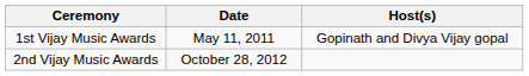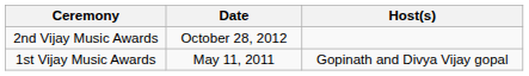 <table class="sortable wikitable" style="text-align: center">
 <tr>
 <th style="width:180px;">Ceremony</th>
 <th style="width:150px;">Date</th>
 <th style="width:250px;">Host(s)</th>
 </tr>
 <tr>
+<td>2nd Vijay Music Awards</td>
+<td>October 28, 2012</td>
+<td></td>
+</tr>
+<tr>
 <td>1st Vijay Music Awards</td>
 <td>May 11, 2011</td>
 <td>Gopinath and Divya Vijay gopal</td>
 </tr>
-<tr>
-<td>2nd Vijay Music Awards</td>
-<td>October 28, 2012</td>
-<td></td>
-</tr>
 </table>
